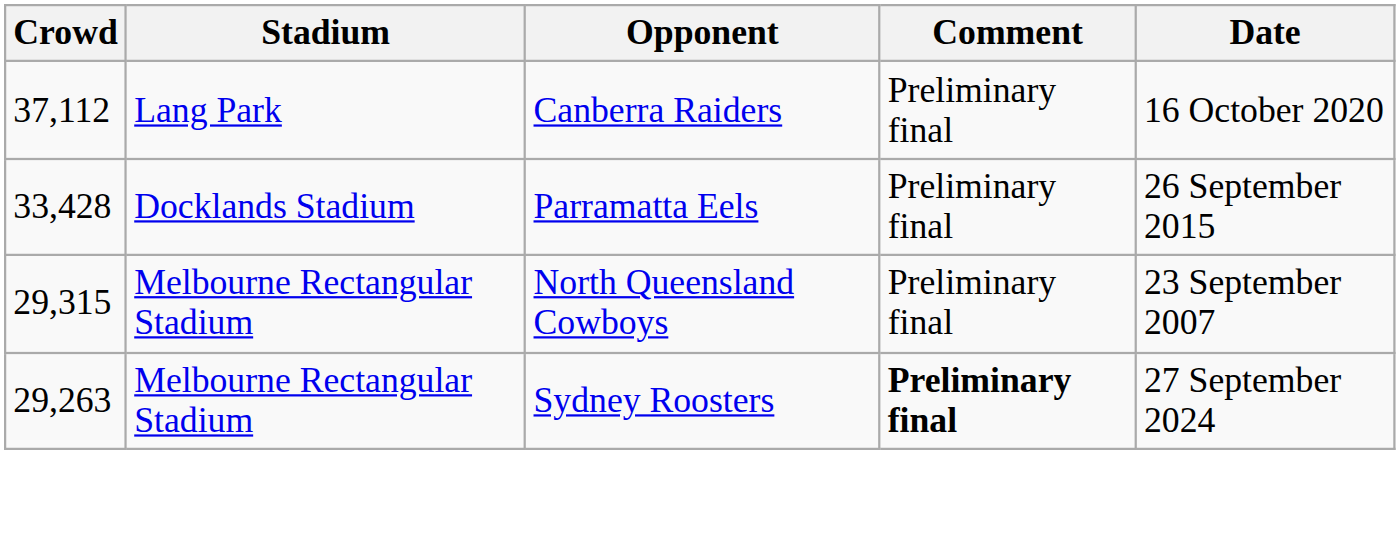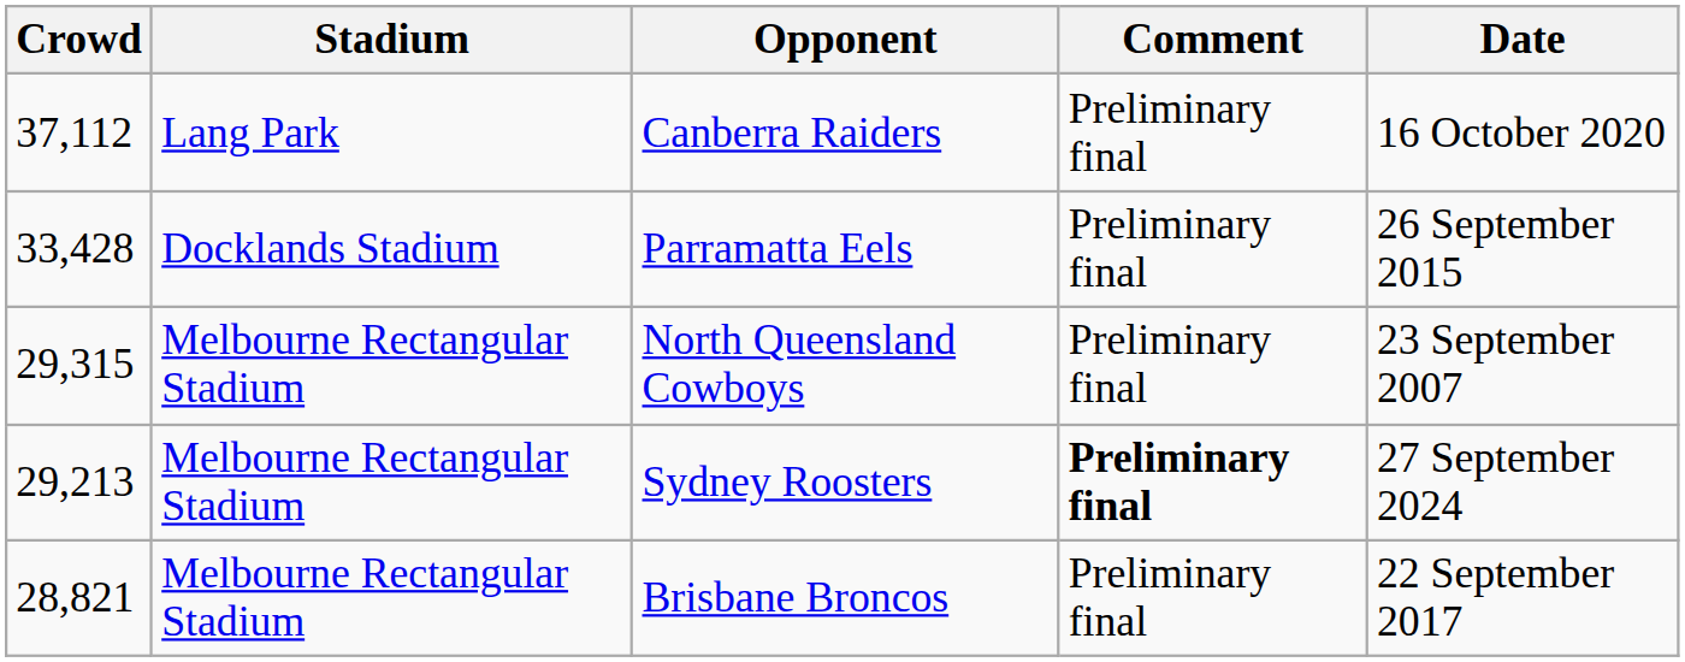 <table class="wikitable"  style="width:100%; font-size:100%;">
 <tr>
 <th>Crowd</th>
 <th>Stadium</th>
 <th>Opponent</th>
 <th>Comment</th>
 <th>Date</th>
 </tr>
 <tr>
 <td>37,112</td>
 <td><a href='#'>Lang Park</a></td>
 <td><a href='#'>Canberra Raiders</a></td>
 <td>Preliminary final</td>
 <td>16 October 2020</td>
 </tr>
 <tr>
 <td>33,428</td>
 <td><a href='#'>Docklands Stadium</a></td>
 <td><a href='#'>Parramatta Eels</a></td>
 <td>Preliminary final</td>
 <td>26 September 2015</td>
 </tr>
 <tr>
 <td>29,315</td>
 <td><a href='#'>Melbourne Rectangular Stadium</a></td>
 <td><a href='#'>North Queensland Cowboys</a></td>
 <td>Preliminary final</td>
 <td>23 September 2007</td>
 </tr>
 <tr>
-<td>29,263</td>
+<td>29,213</td>
 <td><a href='#'>Melbourne Rectangular Stadium</a></td>
 <td><a href='#'>Sydney Roosters</a></td>
 <td><strong>Preliminary final</strong></td>
 <td>27 September 2024</td>
 </tr>
+<tr>
+<td>28,821</td>
+<td><a href='#'>Melbourne Rectangular Stadium</a></td>
+<td><a href='#'>Brisbane Broncos</a></td>
+<td>Preliminary final</td>
+<td>22 September 2017</td>
+</tr>
 </table>
